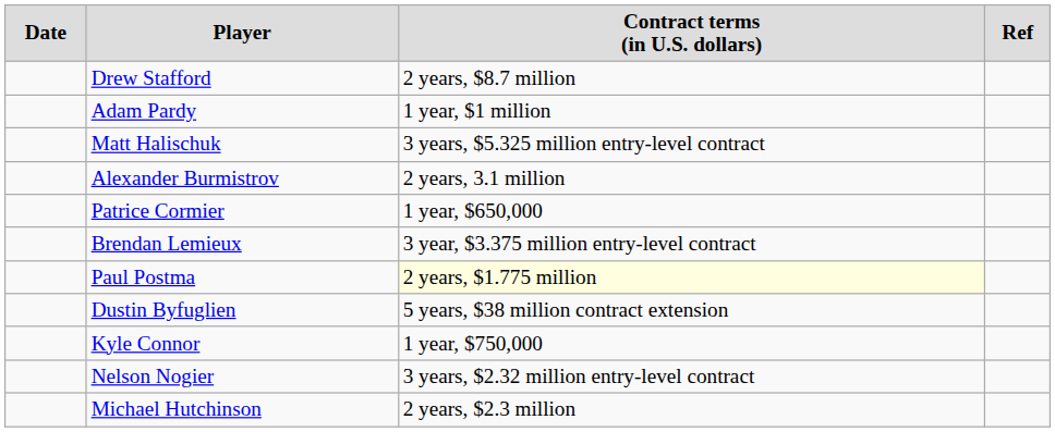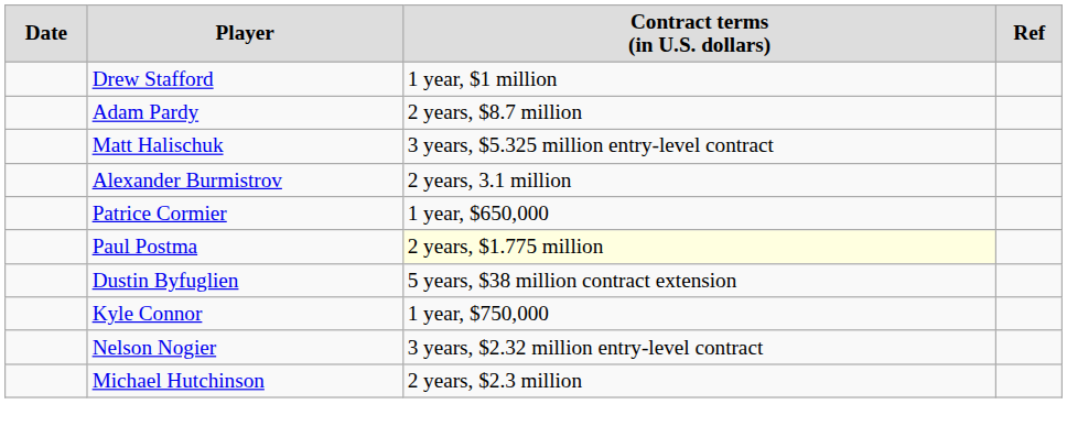 <table class="wikitable" style="border-collapse: collapse; width: 50em; padding: 3;">
 <tr align="center" bgcolor="#dddddd">
 <td><strong>Date</strong></td>
 <td><strong>Player</strong></td>
 <td><strong>Contract terms</strong><br><strong>(in U.S. dollars)</strong></td>
 <td><strong>Ref</strong></td>
 </tr>
 <tr>
 <td></td>
 <td><a href='#'>Drew Stafford</a></td>
-<td>2 years, $8.7 million</td>
+<td>1 year, $1 million</td>
 <td></td>
 </tr>
 <tr>
 <td></td>
 <td><a href='#'>Adam Pardy</a></td>
-<td>1 year, $1 million</td>
+<td>2 years, $8.7 million</td>
 <td></td>
 </tr>
 <tr>
 <td></td>
 <td><a href='#'>Matt Halischuk</a></td>
 <td>3 years, $5.325 million entry-level contract</td>
 <td></td>
 </tr>
 <tr>
 <td></td>
 <td><a href='#'>Alexander Burmistrov</a></td>
 <td>2 years, 3.1 million</td>
 <td></td>
 </tr>
 <tr>
 <td></td>
 <td><a href='#'>Patrice Cormier</a></td>
 <td>1 year, $650,000</td>
-<td></td>
-</tr>
-<tr>
-<td></td>
-<td><a href='#'>Brendan Lemieux</a></td>
-<td>3 year, $3.375 million entry-level contract</td>
 <td></td>
 </tr>
 <tr>
 <td></td>
 <td><a href='#'>Paul Postma</a></td>
 <td style="background: lightyellow;">2 years, $1.775 million</td>
 <td></td>
 </tr>
 <tr>
 <td></td>
 <td><a href='#'>Dustin Byfuglien</a></td>
 <td>5 years, $38 million contract extension</td>
 <td></td>
 </tr>
 <tr>
 <td></td>
 <td><a href='#'>Kyle Connor</a></td>
 <td>1 year, $750,000</td>
 <td></td>
 </tr>
 <tr>
 <td></td>
 <td><a href='#'>Nelson Nogier</a></td>
 <td>3 years, $2.32 million entry-level contract</td>
 <td></td>
 </tr>
 <tr>
 <td></td>
 <td><a href='#'>Michael Hutchinson</a></td>
 <td>2 years, $2.3 million</td>
 <td></td>
 </tr>
 </table>
